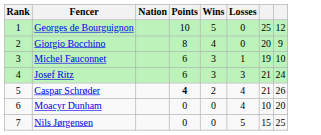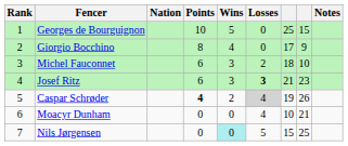 <table class="wikitable sortable" style="text-align: center;">
 <tr>
 <th>Rank</th>
 <th>Fencer</th>
 <th>Nation</th>
 <th>Points</th>
 <th>Wins</th>
 <th>Losses</th>
 <th></th>
 <th></th>
+<th>Notes</th>
 </tr>
 <tr style="background:#bbf3bb;">
 <td>1</td>
 <td align=left><a href='#'>Georges de Bourguignon</a></td>
 <td align=left></td>
 <td>10</td>
 <td>5</td>
 <td>0</td>
 <td>25</td>
-<td>12</td>
+<td>15</td>
+<td></td>
 </tr>
 <tr style="background:#bbf3bb;">
 <td>2</td>
 <td align=left><a href='#'>Giorgio Bocchino</a></td>
 <td align=left></td>
 <td>8</td>
 <td>4</td>
 <td>0</td>
-<td>20</td>
+<td>17</td>
 <td>9</td>
+<td></td>
 </tr>
 <tr style="background:#bbf3bb;">
 <td>3</td>
 <td align=left><a href='#'>Michel Fauconnet</a></td>
 <td align=left></td>
 <td>6</td>
 <td>3</td>
-<td>1</td>
-<td>19</td>
+<td>2</td>
+<td>18</td>
 <td>10</td>
+<td></td>
 </tr>
 <tr style="background:#bbf3bb;">
 <td>4</td>
 <td align=left><a href='#'>Josef Ritz</a></td>
 <td align=left></td>
 <td>6</td>
 <td>3</td>
-<td>3</td>
+<td><strong>3</strong></td>
 <td>21</td>
-<td>24</td>
+<td>23</td>
+<td></td>
 </tr>
 <tr>
 <td>5</td>
 <td align=left><a href='#'>Caspar Schrøder</a></td>
 <td align=left></td>
 <td><strong>4</strong></td>
 <td>2</td>
-<td>4</td>
-<td>21</td>
+<td style="background: lightgrey;">4</td>
+<td>19</td>
 <td>26</td>
+<td></td>
 </tr>
 <tr>
 <td>6</td>
 <td align=left><a href='#'>Moacyr Dunham</a></td>
 <td align=left></td>
 <td>0</td>
 <td>0</td>
 <td>4</td>
 <td>10</td>
-<td>20</td>
+<td>21</td>
+<td></td>
 </tr>
 <tr>
 <td>7</td>
 <td align=left><a href='#'>Nils Jørgensen</a></td>
 <td align=left></td>
 <td>0</td>
-<td>0</td>
+<td style="background: paleturquoise;">0</td>
 <td>5</td>
 <td>15</td>
 <td>25</td>
+<td></td>
 </tr>
 </table>
